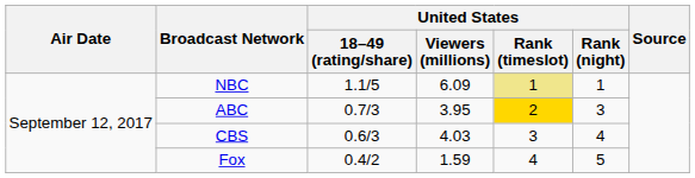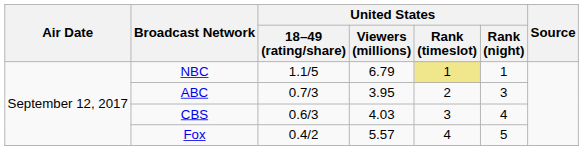 <table class="wikitable" style="margin:auto; margin:auto;">
 <tr>
 <th rowspan="2">Air Date</th>
 <th rowspan="2">Broadcast Network</th>
 <th colspan="4" style="text-align:center" class="unsortable">United States</th>
 <th rowspan="2" class="unsortable">Source</th>
 </tr>
 <tr>
 <th>18–49<br>(rating/share)</th>
 <th>Viewers<br>(millions)</th>
 <th>Rank<br>(timeslot)</th>
 <th>Rank<br>(night)</th>
 </tr>
 <tr>
 <td rowspan="4" style="text-align:center">September 12, 2017</td>
 <td style="text-align:center" rowspan"8"><a href='#'>NBC</a></td>
 <td style="text-align:center">1.1/5</td>
-<td style="text-align:center">6.09</td>
+<td style="text-align:center">6.79</td>
 <td style="background: khaki; text-align:center">1</td>
 <td style="text-align:center">1</td>
 <td rowspan="4" style="text-align:center"></td>
 </tr>
 <tr>
 <td style="text-align:center"><a href='#'>ABC</a></td>
 <td style="text-align:center">0.7/3</td>
 <td style="text-align:center">3.95</td>
-<td style="background: gold; text-align:center">2</td>
+<td style="text-align:center">2</td>
 <td style="text-align:center">3</td>
 </tr>
 <tr>
 <td style="text-align:center"><a href='#'>CBS</a></td>
 <td style="text-align:center">0.6/3</td>
 <td style="text-align:center">4.03</td>
 <td style="text-align:center">3</td>
 <td style="text-align:center">4</td>
 </tr>
 <tr>
 <td style="text-align:center"><a href='#'>Fox</a></td>
 <td style="text-align:center">0.4/2</td>
-<td style="text-align:center">1.59</td>
+<td style="text-align:center">5.57</td>
 <td style="text-align:center">4</td>
 <td style="text-align:center">5</td>
 </tr>
 </table>
